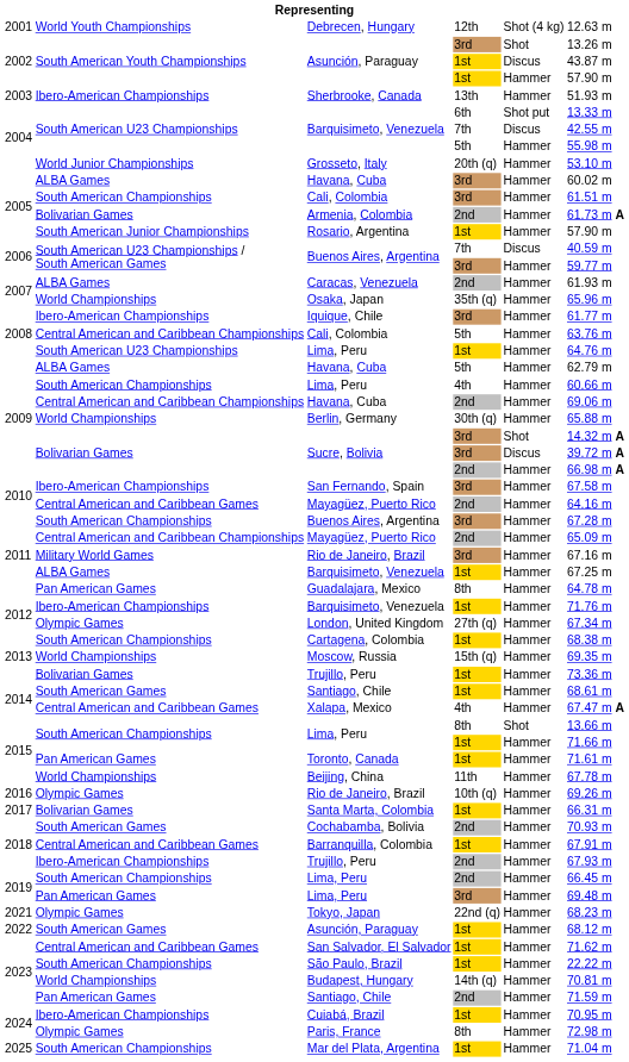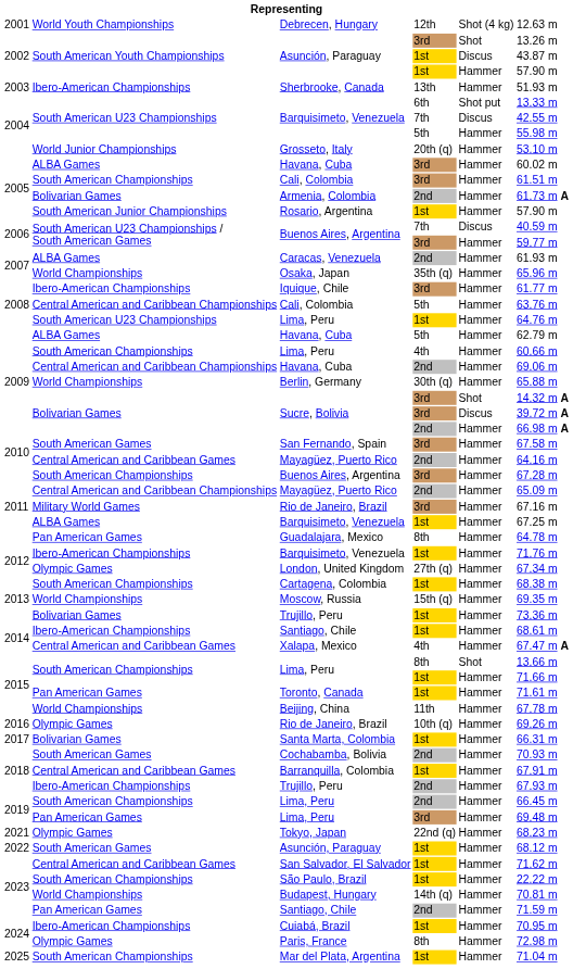 <table>
 <tr>
 <th colspan="6">Representing </th>
 </tr>
 <tr>
 <td>2001</td>
 <td><a href='#'>World Youth Championships</a></td>
 <td><a href='#'>Debrecen</a>, <a href='#'>Hungary</a></td>
 <td>12th</td>
 <td>Shot (4 kg)</td>
 <td>12.63 m</td>
 </tr>
 <tr>
 <td rowspan=3>2002</td>
 <td rowspan=3><a href='#'>South American Youth Championships</a></td>
 <td rowspan=3><a href='#'>Asunción</a>, Paraguay</td>
 <td bgcolor=cc9966>3rd</td>
 <td>Shot</td>
 <td>13.26 m</td>
 </tr>
 <tr>
 <td bgcolor=gold>1st</td>
 <td>Discus</td>
 <td>43.87 m</td>
 </tr>
 <tr>
 <td bgcolor=gold>1st</td>
 <td>Hammer</td>
 <td>57.90 m</td>
 </tr>
 <tr>
 <td>2003</td>
 <td><a href='#'>Ibero-American Championships</a></td>
 <td><a href='#'>Sherbrooke</a>, <a href='#'>Canada</a></td>
 <td>13th</td>
 <td>Hammer</td>
 <td>51.93 m</td>
 </tr>
 <tr>
 <td rowspan=4>2004</td>
 <td rowspan=3><a href='#'>South American U23 Championships</a></td>
 <td rowspan=3><a href='#'>Barquisimeto</a>, <a href='#'>Venezuela</a></td>
 <td>6th</td>
 <td>Shot put</td>
 <td><a href='#'>13.33 m</a></td>
 </tr>
 <tr>
 <td>7th</td>
 <td>Discus</td>
 <td><a href='#'>42.55 m</a></td>
 </tr>
 <tr>
 <td>5th</td>
 <td>Hammer</td>
 <td><a href='#'>55.98 m</a></td>
 </tr>
 <tr>
 <td><a href='#'>World Junior Championships</a></td>
 <td><a href='#'>Grosseto</a>, <a href='#'>Italy</a></td>
 <td>20th (q)</td>
 <td>Hammer</td>
 <td><a href='#'>53.10 m</a></td>
 </tr>
 <tr>
 <td rowspan=4>2005</td>
 <td><a href='#'>ALBA Games</a></td>
 <td><a href='#'>Havana</a>, <a href='#'>Cuba</a></td>
 <td bgcolor=cc9966>3rd</td>
 <td>Hammer</td>
 <td>60.02 m</td>
 </tr>
 <tr>
 <td><a href='#'>South American Championships</a></td>
 <td><a href='#'>Cali</a>, <a href='#'>Colombia</a></td>
 <td bgcolor=cc9966>3rd</td>
 <td>Hammer</td>
 <td><a href='#'>61.51 m</a></td>
 </tr>
 <tr>
 <td><a href='#'>Bolivarian Games</a></td>
 <td><a href='#'>Armenia</a>, <a href='#'>Colombia</a></td>
 <td bgcolor=silver>2nd</td>
 <td>Hammer</td>
 <td><a href='#'>61.73 m</a> <strong>A</strong></td>
 </tr>
 <tr>
 <td><a href='#'>South American Junior Championships</a></td>
 <td><a href='#'>Rosario</a>, Argentina</td>
 <td bgcolor=gold>1st</td>
 <td>Hammer</td>
 <td>57.90 m</td>
 </tr>
 <tr>
 <td rowspan=2>2006</td>
 <td rowspan=2><a href='#'>South American U23 Championships</a> /<br> <a href='#'>South American Games</a></td>
 <td rowspan=2><a href='#'>Buenos Aires</a>, <a href='#'>Argentina</a></td>
 <td>7th</td>
 <td>Discus</td>
 <td><a href='#'>40.59 m</a></td>
 </tr>
 <tr>
 <td bgcolor="cc9966">3rd</td>
 <td>Hammer</td>
 <td><a href='#'>59.77 m</a></td>
 </tr>
 <tr>
 <td rowspan=2>2007</td>
 <td><a href='#'>ALBA Games</a></td>
 <td><a href='#'>Caracas</a>, <a href='#'>Venezuela</a></td>
 <td bgcolor=silver>2nd</td>
 <td>Hammer</td>
 <td>61.93 m</td>
 </tr>
 <tr>
 <td><a href='#'>World Championships</a></td>
 <td><a href='#'>Osaka</a>, Japan</td>
 <td>35th (q)</td>
 <td>Hammer</td>
 <td><a href='#'>65.96 m</a></td>
 </tr>
 <tr>
 <td rowspan=3>2008</td>
 <td><a href='#'>Ibero-American Championships</a></td>
 <td><a href='#'>Iquique</a>, Chile</td>
 <td bgcolor=cc9966>3rd</td>
 <td>Hammer</td>
 <td><a href='#'>61.77 m</a></td>
 </tr>
 <tr>
 <td><a href='#'>Central American and Caribbean Championships</a></td>
 <td><a href='#'>Cali</a>, Colombia</td>
 <td>5th</td>
 <td>Hammer</td>
 <td><a href='#'>63.76 m</a></td>
 </tr>
 <tr>
 <td><a href='#'>South American U23 Championships</a></td>
 <td><a href='#'>Lima</a>, Peru</td>
 <td bgcolor=gold>1st</td>
 <td>Hammer</td>
 <td><a href='#'>64.76 m</a></td>
 </tr>
 <tr>
 <td rowspan=7>2009</td>
 <td><a href='#'>ALBA Games</a></td>
 <td><a href='#'>Havana</a>, <a href='#'>Cuba</a></td>
 <td>5th</td>
 <td>Hammer</td>
 <td>62.79 m</td>
 </tr>
 <tr>
 <td><a href='#'>South American Championships</a></td>
 <td><a href='#'>Lima</a>, Peru</td>
 <td>4th</td>
 <td>Hammer</td>
 <td><a href='#'>60.66 m</a></td>
 </tr>
 <tr>
 <td><a href='#'>Central American and Caribbean Championships</a></td>
 <td><a href='#'>Havana</a>, Cuba</td>
 <td bgcolor=silver>2nd</td>
 <td>Hammer</td>
 <td><a href='#'>69.06 m</a></td>
 </tr>
 <tr>
 <td><a href='#'>World Championships</a></td>
 <td><a href='#'>Berlin</a>, Germany</td>
 <td>30th (q)</td>
 <td>Hammer</td>
 <td><a href='#'>65.88 m</a></td>
 </tr>
 <tr>
 <td rowspan = "3"><a href='#'>Bolivarian Games</a></td>
 <td rowspan = "3"><a href='#'>Sucre</a>, <a href='#'>Bolivia</a></td>
 <td bgcolor=cc9966>3rd</td>
 <td>Shot</td>
 <td><a href='#'>14.32 m</a> <strong>A</strong></td>
 </tr>
 <tr>
 <td bgcolor=cc9966>3rd</td>
 <td>Discus</td>
 <td><a href='#'>39.72 m</a> <strong>A</strong></td>
 </tr>
 <tr>
 <td bgcolor=silver>2nd</td>
 <td>Hammer</td>
 <td><a href='#'>66.98 m</a> <strong>A</strong></td>
 </tr>
 <tr>
 <td rowspan=2>2010</td>
-<td><a href='#'>Ibero-American Championships</a></td>
+<td><a href='#'>South American Games</a></td>
 <td><a href='#'>San Fernando</a>, Spain</td>
 <td bgcolor=cc9966>3rd</td>
 <td>Hammer</td>
 <td><a href='#'>67.58 m</a></td>
 </tr>
 <tr>
 <td><a href='#'>Central American and Caribbean Games</a></td>
 <td><a href='#'>Mayagüez, Puerto Rico</a></td>
 <td bgcolor=silver>2nd</td>
 <td>Hammer</td>
 <td><a href='#'>64.16 m</a></td>
 </tr>
 <tr>
 <td rowspan=5>2011</td>
 <td><a href='#'>South American Championships</a></td>
 <td><a href='#'>Buenos Aires</a>, Argentina</td>
 <td bgcolor=cc9966>3rd</td>
 <td>Hammer</td>
 <td><a href='#'>67.28 m</a></td>
 </tr>
 <tr>
 <td><a href='#'>Central American and Caribbean Championships</a></td>
 <td><a href='#'>Mayagüez, Puerto Rico</a></td>
 <td bgcolor=silver>2nd</td>
 <td>Hammer</td>
 <td><a href='#'>65.09 m</a></td>
 </tr>
 <tr>
 <td><a href='#'>Military World Games</a></td>
 <td><a href='#'>Rio de Janeiro</a>, <a href='#'>Brazil</a></td>
 <td bgcolor="cc9966">3rd</td>
 <td>Hammer</td>
 <td>67.16 m</td>
 </tr>
 <tr>
 <td><a href='#'>ALBA Games</a></td>
 <td><a href='#'>Barquisimeto</a>, <a href='#'>Venezuela</a></td>
 <td bgcolor=gold>1st</td>
 <td>Hammer</td>
 <td>67.25 m</td>
 </tr>
 <tr>
 <td><a href='#'>Pan American Games</a></td>
 <td><a href='#'>Guadalajara</a>, Mexico</td>
 <td>8th</td>
 <td>Hammer</td>
 <td><a href='#'>64.78 m</a></td>
 </tr>
 <tr>
 <td rowspan=2>2012</td>
 <td><a href='#'>Ibero-American Championships</a></td>
 <td><a href='#'>Barquisimeto</a>, Venezuela</td>
 <td bgcolor=gold>1st</td>
 <td>Hammer</td>
 <td><a href='#'>71.76 m</a></td>
 </tr>
 <tr>
 <td><a href='#'>Olympic Games</a></td>
 <td><a href='#'>London</a>, United Kingdom</td>
 <td>27th (q)</td>
 <td>Hammer</td>
 <td><a href='#'>67.34 m</a></td>
 </tr>
 <tr>
 <td rowspan=3>2013</td>
 <td><a href='#'>South American Championships</a></td>
 <td><a href='#'>Cartagena</a>, Colombia</td>
 <td bgcolor=gold>1st</td>
 <td>Hammer</td>
 <td><a href='#'>68.38 m</a></td>
 </tr>
 <tr>
 <td><a href='#'>World Championships</a></td>
 <td><a href='#'>Moscow</a>, Russia</td>
 <td>15th (q)</td>
 <td>Hammer</td>
 <td><a href='#'>69.35 m</a></td>
 </tr>
 <tr>
 <td><a href='#'>Bolivarian Games</a></td>
 <td><a href='#'>Trujillo</a>, Peru</td>
 <td bgcolor=gold>1st</td>
 <td>Hammer</td>
 <td><a href='#'>73.36 m</a></td>
 </tr>
 <tr>
 <td rowspan=2>2014</td>
-<td><a href='#'>South American Games</a></td>
+<td><a href='#'>Ibero-American Championships</a></td>
 <td><a href='#'>Santiago</a>, Chile</td>
 <td bgcolor=gold>1st</td>
 <td>Hammer</td>
 <td><a href='#'>68.61 m</a></td>
 </tr>
 <tr>
 <td><a href='#'>Central American and Caribbean Games</a></td>
 <td><a href='#'>Xalapa</a>, Mexico</td>
 <td>4th</td>
 <td>Hammer</td>
 <td><a href='#'>67.47 m</a> <strong>A</strong></td>
 </tr>
 <tr>
 <td rowspan=4>2015</td>
 <td rowspan=2><a href='#'>South American Championships</a></td>
 <td rowspan=2><a href='#'>Lima</a>, Peru</td>
 <td>8th</td>
 <td>Shot</td>
 <td><a href='#'>13.66 m</a></td>
 </tr>
 <tr>
 <td bgcolor=gold>1st</td>
 <td>Hammer</td>
 <td><a href='#'>71.66 m</a></td>
 </tr>
 <tr>
 <td><a href='#'>Pan American Games</a></td>
 <td><a href='#'>Toronto</a>, <a href='#'>Canada</a></td>
 <td bgcolor=gold>1st</td>
 <td>Hammer</td>
 <td><a href='#'>71.61 m</a></td>
 </tr>
 <tr>
 <td><a href='#'>World Championships</a></td>
 <td><a href='#'>Beijing</a>, China</td>
 <td>11th</td>
 <td>Hammer</td>
 <td><a href='#'>67.78 m</a></td>
 </tr>
 <tr>
 <td>2016</td>
 <td><a href='#'>Olympic Games</a></td>
 <td><a href='#'>Rio de Janeiro</a>, Brazil</td>
 <td>10th (q)</td>
 <td>Hammer</td>
 <td><a href='#'>69.26 m</a></td>
 </tr>
 <tr>
 <td>2017</td>
 <td><a href='#'>Bolivarian Games</a></td>
 <td><a href='#'>Santa Marta, Colombia</a></td>
 <td bgcolor=gold>1st</td>
 <td>Hammer</td>
 <td><a href='#'>66.31 m</a></td>
 </tr>
 <tr>
 <td rowspan=3>2018</td>
 <td><a href='#'>South American Games</a></td>
 <td><a href='#'>Cochabamba</a>, Bolivia</td>
 <td bgcolor=silver>2nd</td>
 <td>Hammer</td>
 <td><a href='#'>70.93 m</a></td>
 </tr>
 <tr>
 <td><a href='#'>Central American and Caribbean Games</a></td>
 <td><a href='#'>Barranquilla</a>, Colombia</td>
 <td bgcolor=gold>1st</td>
 <td>Hammer</td>
 <td><a href='#'>67.91 m</a></td>
 </tr>
 <tr>
 <td><a href='#'>Ibero-American Championships</a></td>
 <td><a href='#'>Trujillo</a>, Peru</td>
 <td bgcolor=silver>2nd</td>
 <td>Hammer</td>
 <td><a href='#'>67.93 m</a></td>
 </tr>
 <tr>
 <td rowspan=2>2019</td>
 <td><a href='#'>South American Championships</a></td>
 <td><a href='#'>Lima, Peru</a></td>
 <td bgcolor=silver>2nd</td>
 <td>Hammer</td>
 <td><a href='#'>66.45 m</a></td>
 </tr>
 <tr>
 <td><a href='#'>Pan American Games</a></td>
 <td><a href='#'>Lima, Peru</a></td>
 <td bgcolor=cc9966>3rd</td>
 <td>Hammer</td>
 <td><a href='#'>69.48 m</a></td>
 </tr>
 <tr>
 <td>2021</td>
 <td><a href='#'>Olympic Games</a></td>
 <td><a href='#'>Tokyo, Japan</a></td>
 <td>22nd (q)</td>
 <td>Hammer</td>
 <td><a href='#'>68.23 m</a></td>
 </tr>
 <tr>
 <td>2022</td>
 <td><a href='#'>South American Games</a></td>
 <td><a href='#'>Asunción, Paraguay</a></td>
 <td bgcolor=gold>1st</td>
 <td>Hammer</td>
 <td><a href='#'>68.12 m</a></td>
 </tr>
 <tr>
 <td rowspan=4>2023</td>
 <td><a href='#'>Central American and Caribbean Games</a></td>
 <td><a href='#'>San Salvador, El Salvador</a></td>
 <td bgcolor=gold>1st</td>
 <td>Hammer</td>
 <td><a href='#'>71.62 m</a></td>
 </tr>
 <tr>
 <td><a href='#'>South American Championships</a></td>
 <td><a href='#'>São Paulo, Brazil</a></td>
 <td bgcolor=gold>1st</td>
 <td>Hammer</td>
 <td><a href='#'>22.22 m</a></td>
 </tr>
 <tr>
 <td><a href='#'>World Championships</a></td>
 <td><a href='#'>Budapest, Hungary</a></td>
 <td>14th (q)</td>
 <td>Hammer</td>
 <td><a href='#'>70.81 m</a></td>
 </tr>
 <tr>
 <td><a href='#'>Pan American Games</a></td>
 <td><a href='#'>Santiago, Chile</a></td>
 <td bgcolor=silver>2nd</td>
 <td>Hammer</td>
 <td><a href='#'>71.59 m</a></td>
 </tr>
 <tr>
 <td rowspan=2>2024</td>
 <td><a href='#'>Ibero-American Championships</a></td>
 <td><a href='#'>Cuiabá, Brazil</a></td>
 <td bgcolor=gold>1st</td>
 <td>Hammer</td>
 <td><a href='#'>70.95 m</a></td>
 </tr>
 <tr>
 <td><a href='#'>Olympic Games</a></td>
 <td><a href='#'>Paris, France</a></td>
 <td>8th</td>
 <td>Hammer</td>
 <td><a href='#'>72.98 m</a></td>
 </tr>
 <tr>
 <td>2025</td>
 <td><a href='#'>South American Championships</a></td>
 <td><a href='#'>Mar del Plata, Argentina</a></td>
 <td bgcolor=gold>1st</td>
 <td>Hammer</td>
 <td><a href='#'>71.04 m</a></td>
 </tr>
 </table>
